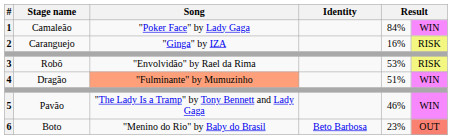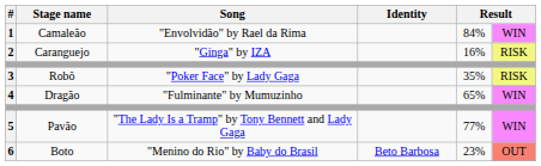 <table class="wikitable plainrowheaders" style="text-align: center;">
 <tr>
 <th>#</th>
 <th width=115>Stage name</th>
 <th width=330>Song</th>
 <th width=125>Identity</th>
 <th style="width:100px;" colspan="2">Result</th>
 </tr>
 <tr>
 <th>1</th>
 <td>Camaleão</td>
-<td>"<a href='#'>Poker Face</a>" by <a href='#'>Lady Gaga</a></td>
+<td>"Envolvidão" by Rael da Rima</td>
 <td></td>
 <td>84%</td>
 <td style="background:#F888FD">WIN</td>
 </tr>
 <tr>
 <th>2</th>
 <td>Caranguejo</td>
 <td>"<a href='#'>Ginga</a>" by <a href='#'>IZA</a></td>
 <td></td>
 <td>16%</td>
 <td style="background:#F3F781">RISK</td>
 </tr>
 <tr>
 <td colspan="6" style="background:darkGrey;"></td>
 </tr>
 <tr>
 <th>3</th>
 <td>Robô</td>
-<td>"Envolvidão" by Rael da Rima</td>
+<td>"<a href='#'>Poker Face</a>" by <a href='#'>Lady Gaga</a></td>
 <td></td>
-<td>53%</td>
+<td>35%</td>
 <td style="background:#F3F781">RISK</td>
 </tr>
 <tr>
 <th>4</th>
 <td>Dragão</td>
-<td style="background: lightsalmon;">"Fulminante" by Mumuzinho</td>
+<td>"Fulminante" by Mumuzinho</td>
 <td></td>
-<td>51%</td>
+<td>65%</td>
 <td style="background:#F888FD">WIN</td>
 </tr>
 <tr>
 <td colspan="6" style="background:darkGrey;"></td>
 </tr>
 <tr>
 <th>5</th>
 <td>Pavão</td>
 <td>"<a href='#'>The Lady Is a Tramp</a>" by <a href='#'>Tony Bennett</a> and <a href='#'>Lady Gaga</a></td>
 <td></td>
-<td>46%</td>
+<td>77%</td>
 <td style="background:#F888FD">WIN</td>
 </tr>
 <tr>
 <th>6</th>
 <td>Boto</td>
 <td>"Menino do Rio" by <a href='#'>Baby do Brasil</a></td>
 <td><a href='#'>Beto Barbosa</a></td>
 <td>23%</td>
 <td style="background:salmon;">OUT</td>
 </tr>
 </table>
